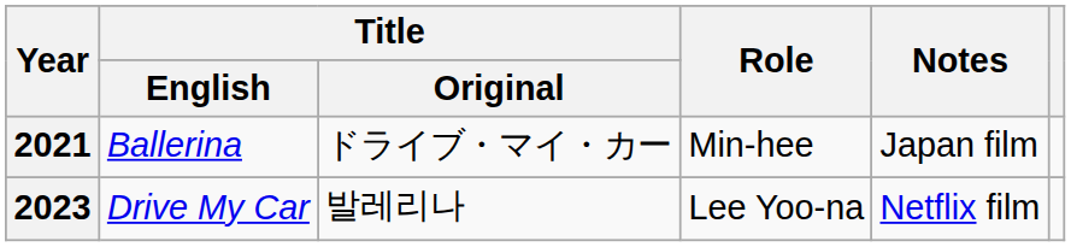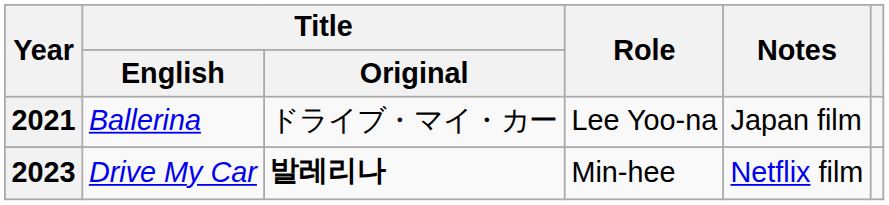 <table class="wikitable sortable plainrowheaders">
 <tr>
 <th rowspan="2" scope="col">Year</th>
 <th colspan="2" scope="col">Title</th>
 <th rowspan="2" scope="col">Role</th>
 <th rowspan="2" scope="col">Notes</th>
 <th rowspan="2" scope="col" class="unsortable"></th>
 </tr>
 <tr>
 <th scope="col">English</th>
 <th scope="col">Original</th>
 </tr>
 <tr>
 <th scope="row">2021</th>
 <td><em><a href='#'>Ballerina</a></em></td>
 <td>ドライブ・マイ・カー</td>
-<td>Min-hee</td>
+<td>Lee Yoo-na</td>
 <td>Japan film</td>
 <td></td>
 </tr>
 <tr>
 <th scope="row">2023</th>
 <td><em><a href='#'>Drive My Car</a></em></td>
-<td>발레리나</td>
-<td>Lee Yoo-na</td>
+<td><strong>발레리나</strong></td>
+<td>Min-hee</td>
 <td><a href='#'>Netflix</a> film</td>
 <td></td>
 </tr>
 </table>
